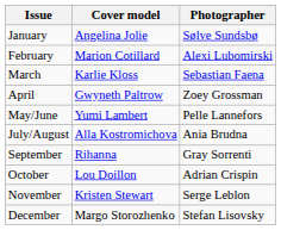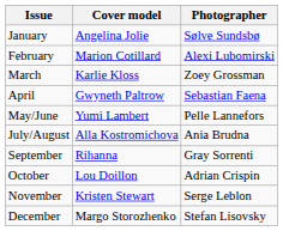 <table class="sortable wikitable">
 <tr>
 <th>Issue</th>
 <th>Cover model</th>
 <th>Photographer</th>
 </tr>
 <tr>
 <td>January</td>
 <td><a href='#'>Angelina Jolie</a></td>
 <td><a href='#'>Sølve Sundsbø</a></td>
 </tr>
 <tr>
 <td>February</td>
 <td><a href='#'>Marion Cotillard</a></td>
 <td><a href='#'>Alexi Lubomirski</a></td>
 </tr>
 <tr>
 <td>March</td>
 <td><a href='#'>Karlie Kloss</a></td>
-<td><a href='#'>Sebastian Faena</a></td>
+<td>Zoey Grossman</td>
 </tr>
 <tr>
 <td>April</td>
 <td><a href='#'>Gwyneth Paltrow</a></td>
-<td>Zoey Grossman</td>
+<td><a href='#'>Sebastian Faena</a></td>
 </tr>
 <tr>
 <td>May/June</td>
 <td><a href='#'>Yumi Lambert</a></td>
 <td>Pelle Lannefors</td>
 </tr>
 <tr>
 <td>July/August</td>
 <td><a href='#'>Alla Kostromichova</a></td>
 <td>Ania Brudna</td>
 </tr>
 <tr>
 <td>September</td>
 <td><a href='#'>Rihanna</a></td>
 <td>Gray Sorrenti</td>
 </tr>
 <tr>
 <td>October</td>
 <td><a href='#'>Lou Doillon</a></td>
 <td>Adrian Crispin</td>
 </tr>
 <tr>
 <td>November</td>
 <td><a href='#'>Kristen Stewart</a></td>
 <td>Serge Leblon</td>
 </tr>
 <tr>
 <td>December</td>
 <td>Margo Storozhenko</td>
 <td>Stefan Lisovsky</td>
 </tr>
 </table>
